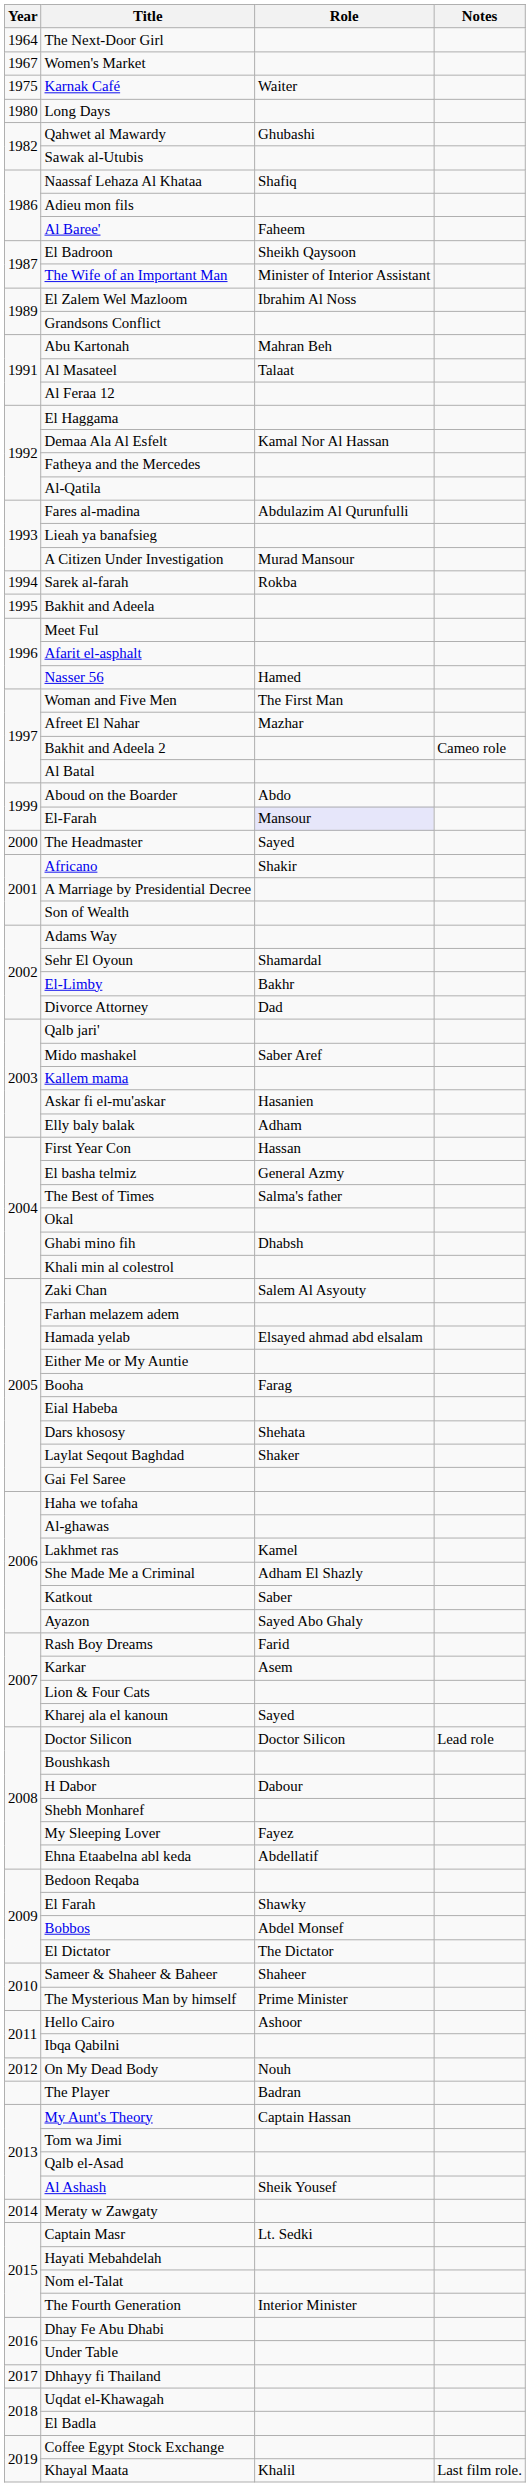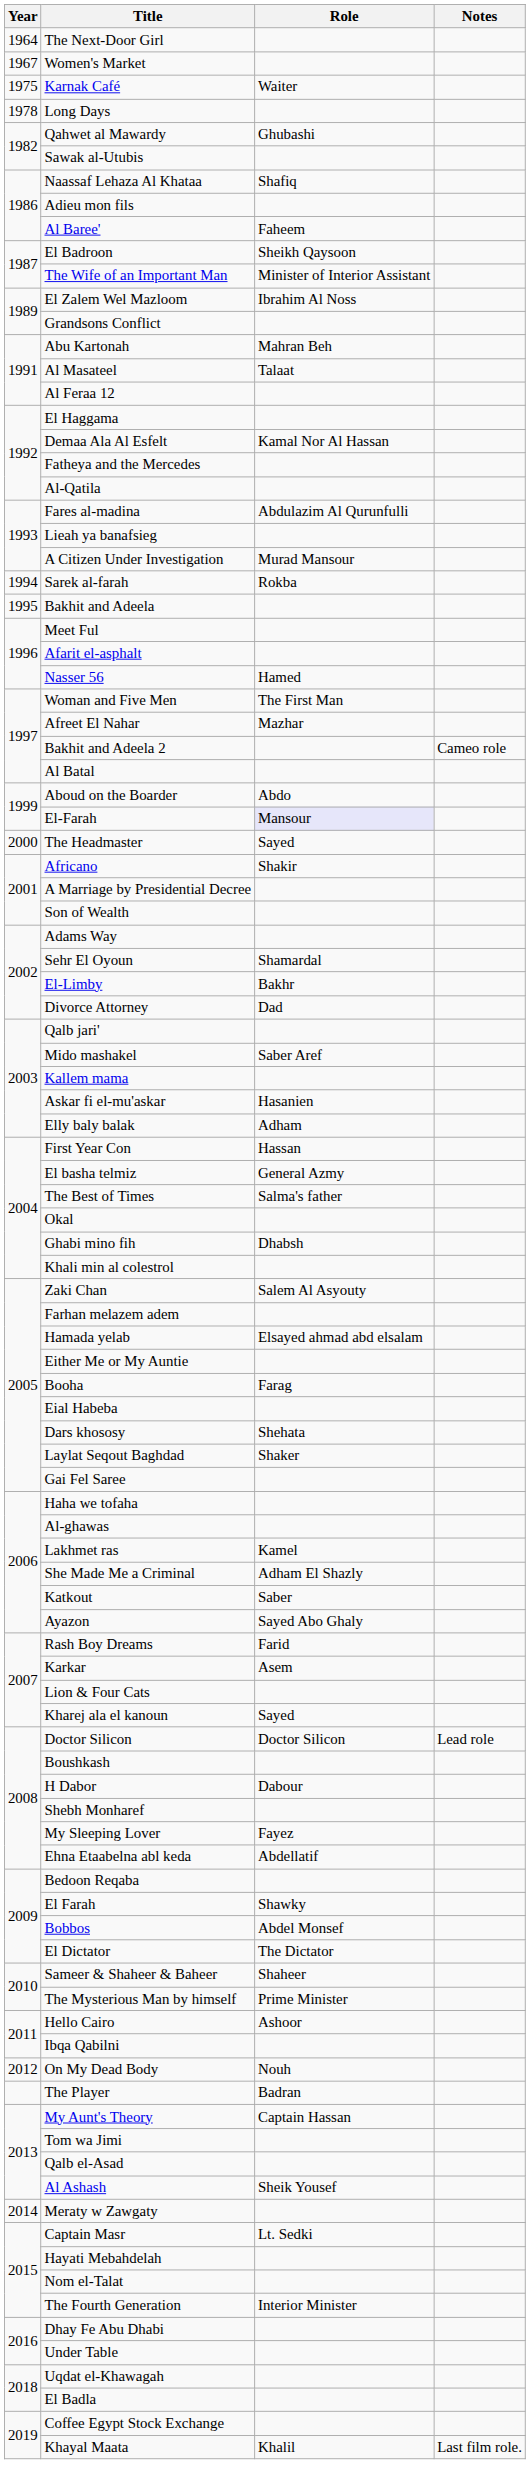 <table class="wikitable sortable mw-collapsible">
 <tr>
 <th>Year</th>
 <th>Title</th>
 <th>Role</th>
 <th>Notes</th>
 </tr>
 <tr>
 <td>1964</td>
 <td>The Next-Door Girl</td>
 <td></td>
 <td></td>
 </tr>
 <tr>
 <td>1967</td>
 <td>Women's Market</td>
 <td></td>
 <td></td>
 </tr>
 <tr>
 <td>1975</td>
 <td><a href='#'>Karnak Café</a></td>
 <td>Waiter</td>
 <td></td>
 </tr>
 <tr>
-<td>1980</td>
+<td>1978</td>
 <td>Long Days</td>
 <td></td>
 <td></td>
 </tr>
 <tr>
 <td rowspan="2">1982</td>
 <td>Qahwet al Mawardy</td>
 <td>Ghubashi</td>
 <td></td>
 </tr>
 <tr>
 <td>Sawak al-Utubis</td>
 <td></td>
 <td></td>
 </tr>
 <tr>
 <td rowspan="3">1986</td>
 <td>Naassaf Lehaza Al Khataa</td>
 <td>Shafiq</td>
 <td></td>
 </tr>
 <tr>
 <td>Adieu mon fils</td>
 <td></td>
 <td></td>
 </tr>
 <tr>
 <td><a href='#'>Al Baree'</a></td>
 <td>Faheem</td>
 <td></td>
 </tr>
 <tr>
 <td rowspan="2">1987</td>
 <td>El Badroon</td>
 <td>Sheikh Qaysoon</td>
 <td></td>
 </tr>
 <tr>
 <td><a href='#'>The Wife of an Important Man</a></td>
 <td>Minister of Interior Assistant</td>
 <td></td>
 </tr>
 <tr>
 <td rowspan="2">1989</td>
 <td>El Zalem Wel Mazloom</td>
 <td>Ibrahim Al Noss</td>
 <td></td>
 </tr>
 <tr>
 <td>Grandsons Conflict</td>
 <td></td>
 <td></td>
 </tr>
 <tr>
 <td rowspan="3">1991</td>
 <td>Abu Kartonah</td>
 <td>Mahran Beh</td>
 <td></td>
 </tr>
 <tr>
 <td>Al Masateel</td>
 <td>Talaat</td>
 <td></td>
 </tr>
 <tr>
 <td>Al Feraa 12</td>
 <td></td>
 <td></td>
 </tr>
 <tr>
 <td rowspan="4">1992</td>
 <td>El Haggama</td>
 <td></td>
 <td></td>
 </tr>
 <tr>
 <td>Demaa Ala Al Esfelt</td>
 <td>Kamal Nor Al Hassan</td>
 <td></td>
 </tr>
 <tr>
 <td>Fatheya and the Mercedes</td>
 <td></td>
 <td></td>
 </tr>
 <tr>
 <td>Al-Qatila</td>
 <td></td>
 <td></td>
 </tr>
 <tr>
 <td rowspan="3">1993</td>
 <td>Fares al-madina</td>
 <td>Abdulazim Al Qurunfulli</td>
 <td></td>
 </tr>
 <tr>
 <td>Lieah ya banafsieg</td>
 <td></td>
 <td></td>
 </tr>
 <tr>
 <td>A Citizen Under Investigation</td>
 <td>Murad Mansour</td>
 <td></td>
 </tr>
 <tr>
 <td>1994</td>
 <td>Sarek al-farah</td>
 <td>Rokba</td>
 <td></td>
 </tr>
 <tr>
 <td>1995</td>
 <td>Bakhit and Adeela</td>
 <td></td>
 <td></td>
 </tr>
 <tr>
 <td rowspan="3">1996</td>
 <td>Meet Ful</td>
 <td></td>
 <td></td>
 </tr>
 <tr>
 <td><a href='#'>Afarit el-asphalt</a></td>
 <td></td>
 <td></td>
 </tr>
 <tr>
 <td><a href='#'>Nasser 56</a></td>
 <td>Hamed</td>
 <td></td>
 </tr>
 <tr>
 <td rowspan="4">1997</td>
 <td>Woman and Five Men</td>
 <td>The First Man</td>
 <td></td>
 </tr>
 <tr>
 <td>Afreet El Nahar</td>
 <td>Mazhar</td>
 <td></td>
 </tr>
 <tr>
 <td>Bakhit and Adeela 2</td>
 <td></td>
 <td>Cameo role</td>
 </tr>
 <tr>
 <td>Al Batal</td>
 <td></td>
 <td></td>
 </tr>
 <tr>
 <td rowspan="2">1999</td>
 <td>Aboud on the Boarder</td>
 <td>Abdo</td>
 <td></td>
 </tr>
 <tr>
 <td>El-Farah</td>
 <td style="background: lavender;">Mansour</td>
 <td></td>
 </tr>
 <tr>
 <td>2000</td>
 <td>The Headmaster</td>
 <td>Sayed</td>
 <td></td>
 </tr>
 <tr>
 <td rowspan="3">2001</td>
 <td><a href='#'>Africano</a></td>
 <td>Shakir</td>
 <td></td>
 </tr>
 <tr>
 <td>A Marriage by Presidential Decree</td>
 <td></td>
 <td></td>
 </tr>
 <tr>
 <td>Son of Wealth</td>
 <td></td>
 <td></td>
 </tr>
 <tr>
 <td rowspan="4">2002</td>
 <td>Adams Way</td>
 <td></td>
 <td></td>
 </tr>
 <tr>
 <td>Sehr El Oyoun</td>
 <td>Shamardal</td>
 <td></td>
 </tr>
 <tr>
 <td><a href='#'>El-Limby</a></td>
 <td>Bakhr</td>
 <td></td>
 </tr>
 <tr>
 <td>Divorce Attorney</td>
 <td>Dad</td>
 <td></td>
 </tr>
 <tr>
 <td rowspan="5">2003</td>
 <td>Qalb jari'</td>
 <td></td>
 <td></td>
 </tr>
 <tr>
 <td>Mido mashakel</td>
 <td>Saber Aref</td>
 <td></td>
 </tr>
 <tr>
 <td><a href='#'>Kallem mama</a></td>
 <td></td>
 <td></td>
 </tr>
 <tr>
 <td>Askar fi el-mu'askar</td>
 <td>Hasanien</td>
 <td></td>
 </tr>
 <tr>
 <td>Elly baly balak</td>
 <td>Adham</td>
 <td></td>
 </tr>
 <tr>
 <td rowspan="6">2004</td>
 <td>First Year Con</td>
 <td>Hassan</td>
 <td></td>
 </tr>
 <tr>
 <td>El basha telmiz</td>
 <td>General Azmy</td>
 <td></td>
 </tr>
 <tr>
 <td>The Best of Times</td>
 <td>Salma's father</td>
 <td></td>
 </tr>
 <tr>
 <td>Okal</td>
 <td></td>
 <td></td>
 </tr>
 <tr>
 <td>Ghabi mino fih</td>
 <td>Dhabsh</td>
 <td></td>
 </tr>
 <tr>
 <td>Khali min al colestrol</td>
 <td></td>
 <td></td>
 </tr>
 <tr>
 <td rowspan="9">2005</td>
 <td>Zaki Chan</td>
 <td>Salem Al Asyouty</td>
 <td></td>
 </tr>
 <tr>
 <td>Farhan melazem adem</td>
 <td></td>
 <td></td>
 </tr>
 <tr>
 <td>Hamada yelab</td>
 <td>Elsayed ahmad abd elsalam</td>
 <td></td>
 </tr>
 <tr>
 <td>Either Me or My Auntie</td>
 <td></td>
 <td></td>
 </tr>
 <tr>
 <td>Booha</td>
 <td>Farag</td>
 <td></td>
 </tr>
 <tr>
 <td>Eial Habeba</td>
 <td></td>
 <td></td>
 </tr>
 <tr>
 <td>Dars khososy</td>
 <td>Shehata</td>
 <td></td>
 </tr>
 <tr>
 <td>Laylat Seqout Baghdad</td>
 <td>Shaker</td>
 <td></td>
 </tr>
 <tr>
 <td>Gai Fel Saree</td>
 <td></td>
 <td></td>
 </tr>
 <tr>
 <td rowspan="6">2006</td>
 <td>Haha we tofaha</td>
 <td></td>
 <td></td>
 </tr>
 <tr>
 <td>Al-ghawas</td>
 <td></td>
 <td></td>
 </tr>
 <tr>
 <td>Lakhmet ras</td>
 <td>Kamel</td>
 <td></td>
 </tr>
 <tr>
 <td>She Made Me a Criminal</td>
 <td>Adham El Shazly</td>
 <td></td>
 </tr>
 <tr>
 <td>Katkout</td>
 <td>Saber</td>
 <td></td>
 </tr>
 <tr>
 <td>Ayazon</td>
 <td>Sayed Abo Ghaly</td>
 <td></td>
 </tr>
 <tr>
 <td rowspan="4">2007</td>
 <td>Rash Boy Dreams</td>
 <td>Farid</td>
 <td></td>
 </tr>
 <tr>
 <td>Karkar</td>
 <td>Asem</td>
 <td></td>
 </tr>
 <tr>
 <td>Lion & Four Cats</td>
 <td></td>
 <td></td>
 </tr>
 <tr>
 <td>Kharej ala el kanoun</td>
 <td>Sayed</td>
 <td></td>
 </tr>
 <tr>
 <td rowspan="6">2008</td>
 <td>Doctor Silicon</td>
 <td>Doctor Silicon</td>
 <td>Lead role</td>
 </tr>
 <tr>
 <td>Boushkash</td>
 <td></td>
 <td></td>
 </tr>
 <tr>
 <td>H Dabor</td>
 <td>Dabour</td>
 <td></td>
 </tr>
 <tr>
 <td>Shebh Monharef</td>
 <td></td>
 <td></td>
 </tr>
 <tr>
 <td>My Sleeping Lover</td>
 <td>Fayez</td>
 <td></td>
 </tr>
 <tr>
 <td>Ehna Etaabelna abl keda</td>
 <td>Abdellatif</td>
 <td></td>
 </tr>
 <tr>
 <td rowspan="4">2009</td>
 <td>Bedoon Reqaba</td>
 <td></td>
 <td></td>
 </tr>
 <tr>
 <td>El Farah</td>
 <td>Shawky</td>
 <td></td>
 </tr>
 <tr>
 <td><a href='#'>Bobbos</a></td>
 <td>Abdel Monsef</td>
 <td></td>
 </tr>
 <tr>
 <td>El Dictator</td>
 <td>The Dictator</td>
 <td></td>
 </tr>
 <tr>
 <td rowspan="2">2010</td>
 <td>Sameer & Shaheer & Baheer</td>
 <td>Shaheer</td>
 <td></td>
 </tr>
 <tr>
 <td>The Mysterious Man by himself</td>
 <td>Prime Minister</td>
 <td></td>
 </tr>
 <tr>
 <td rowspan="2">2011</td>
 <td>Hello Cairo</td>
 <td>Ashoor</td>
 <td></td>
 </tr>
 <tr>
 <td>Ibqa Qabilni</td>
 <td></td>
 <td></td>
 </tr>
 <tr>
 <td>2012</td>
 <td>On My Dead Body</td>
 <td>Nouh</td>
 <td></td>
 </tr>
 <tr>
 <td></td>
 <td>The Player</td>
 <td>Badran</td>
 <td></td>
 </tr>
 <tr>
 <td rowspan="4">2013</td>
 <td><a href='#'>My Aunt's Theory</a></td>
 <td>Captain Hassan</td>
 <td></td>
 </tr>
 <tr>
 <td>Tom wa Jimi</td>
 <td></td>
 <td></td>
 </tr>
 <tr>
 <td>Qalb el-Asad</td>
 <td></td>
 <td></td>
 </tr>
 <tr>
 <td><a href='#'>Al Ashash</a></td>
 <td>Sheik Yousef</td>
 <td></td>
 </tr>
 <tr>
 <td>2014</td>
 <td>Meraty w Zawgaty</td>
 <td></td>
 <td></td>
 </tr>
 <tr>
 <td rowspan="4">2015</td>
 <td>Captain Masr</td>
 <td>Lt. Sedki</td>
 <td></td>
 </tr>
 <tr>
 <td>Hayati Mebahdelah</td>
 <td></td>
 <td></td>
 </tr>
 <tr>
 <td>Nom el-Talat</td>
 <td></td>
 <td></td>
 </tr>
 <tr>
 <td>The Fourth Generation</td>
 <td>Interior Minister</td>
 <td></td>
 </tr>
 <tr>
 <td rowspan="2">2016</td>
 <td>Dhay Fe Abu Dhabi</td>
 <td></td>
 <td></td>
 </tr>
 <tr>
 <td>Under Table</td>
 <td></td>
 <td></td>
 </tr>
 <tr>
-<td>2017</td>
-<td>Dhhayy fi Thailand</td>
-<td></td>
-<td></td>
-</tr>
-<tr>
 <td rowspan="2">2018</td>
 <td>Uqdat el-Khawagah</td>
 <td></td>
 <td></td>
 </tr>
 <tr>
 <td>El Badla</td>
 <td></td>
 <td></td>
 </tr>
 <tr>
 <td rowspan="2">2019</td>
 <td>Coffee Egypt Stock Exchange</td>
 <td></td>
 <td></td>
 </tr>
 <tr>
 <td>Khayal Maata</td>
 <td>Khalil</td>
 <td>Last film role.</td>
 </tr>
 </table>
